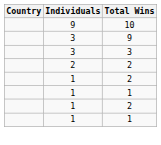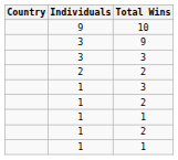 <table class="wikitable sortable">
 <tr>
 <th>Country</th>
 <th>Individuals</th>
 <th>Total Wins</th>
 </tr>
 <tr>
 <td></td>
 <td style="text-align:center;">9</td>
 <td style="text-align:center;">10</td>
 </tr>
 <tr>
 <td></td>
 <td style="text-align:center;">3</td>
 <td style="text-align:center;">9</td>
 </tr>
 <tr>
 <td></td>
 <td style="text-align:center;">3</td>
 <td style="text-align:center;">3</td>
 </tr>
 <tr>
 <td></td>
 <td style="text-align:center;">2</td>
 <td style="text-align:center;">2</td>
 </tr>
 <tr>
 <td></td>
 <td style="text-align:center;">1</td>
+<td style="text-align:center;">3</td>
+</tr>
+<tr>
+<td></td>
+<td style="text-align:center;">1</td>
 <td style="text-align:center;">2</td>
 </tr>
 <tr>
 <td></td>
 <td style="text-align:center;">1</td>
 <td style="text-align:center;">1</td>
 </tr>
 <tr>
 <td></td>
 <td style="text-align:center;">1</td>
 <td style="text-align:center;">2</td>
 </tr>
 <tr>
 <td></td>
 <td style="text-align:center;">1</td>
 <td style="text-align:center;">1</td>
 </tr>
 </table>
